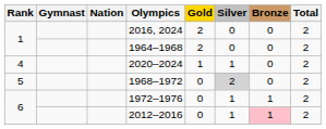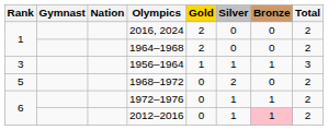 <table class="wikitable sortable" style="text-align:center">
 <tr>
 <th>Rank</th>
 <th>Gymnast</th>
 <th>Nation</th>
 <th>Olympics</th>
 <th style="background-color:gold">Gold</th>
 <th style="background-color:silver">Silver</th>
 <th style="background-color:#cc9966">Bronze</th>
 <th>Total</th>
 </tr>
 <tr>
 <td rowspan="2">1</td>
 <td align=left></td>
 <td align=left></td>
 <td>2016, 2024</td>
 <td>2</td>
 <td>0</td>
 <td>0</td>
 <td>2</td>
 </tr>
 <tr>
 <td align=left></td>
 <td align=left></td>
 <td>1964–1968</td>
 <td>2</td>
 <td>0</td>
 <td>0</td>
 <td>2</td>
 </tr>
 <tr>
-<td>4</td>
+<td>3</td>
 <td align=left></td>
 <td align=left></td>
-<td>2020–2024</td>
+<td>1956–1964</td>
 <td>1</td>
 <td>1</td>
-<td>0</td>
-<td>2</td>
+<td>1</td>
+<td>3</td>
 </tr>
 <tr>
 <td>5</td>
 <td align=left></td>
 <td align=left></td>
 <td>1968–1972</td>
 <td>0</td>
-<td style="background: lightgrey;">2</td>
+<td>2</td>
 <td>0</td>
 <td>2</td>
 </tr>
 <tr>
 <td rowspan=2>6</td>
 <td align=left></td>
 <td align=left></td>
 <td>1972–1976</td>
 <td>0</td>
 <td>1</td>
 <td>1</td>
 <td>2</td>
 </tr>
 <tr>
 <td align=left></td>
 <td align=left></td>
 <td>2012–2016</td>
 <td>0</td>
 <td>1</td>
 <td style="background: pink;">1</td>
 <td>2</td>
 </tr>
 </table>
